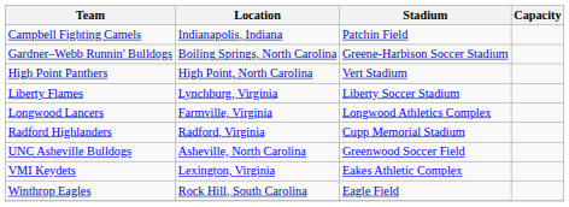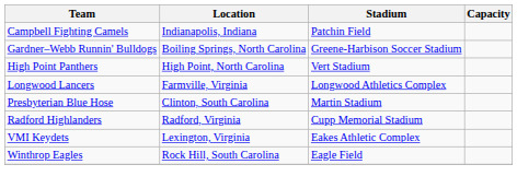 <table class="wikitable sortable" style="text-align: left;">
 <tr>
 <th>Team</th>
 <th>Location</th>
 <th>Stadium</th>
 <th>Capacity</th>
 </tr>
 <tr>
 <td><a href='#'>Campbell Fighting Camels</a></td>
 <td><a href='#'>Indianapolis, Indiana</a></td>
 <td><a href='#'>Patchin Field</a></td>
 <td align="center"></td>
 </tr>
 <tr>
 <td><a href='#'>Gardner–Webb Runnin' Bulldogs</a></td>
 <td><a href='#'>Boiling Springs, North Carolina</a></td>
 <td><a href='#'>Greene-Harbison Soccer Stadium</a></td>
 <td align="center"></td>
 </tr>
 <tr>
 <td><a href='#'>High Point Panthers</a></td>
 <td><a href='#'>High Point, North Carolina</a></td>
 <td><a href='#'>Vert Stadium</a></td>
 <td align="center"></td>
 </tr>
 <tr>
-<td><a href='#'>Liberty Flames</a></td>
-<td><a href='#'>Lynchburg, Virginia</a></td>
-<td><a href='#'>Liberty Soccer Stadium</a></td>
-<td align="center"></td>
-</tr>
-<tr>
 <td><a href='#'>Longwood Lancers</a></td>
 <td><a href='#'>Farmville, Virginia</a></td>
 <td><a href='#'>Longwood Athletics Complex</a></td>
 <td align="center"></td>
 </tr>
 <tr>
+<td><a href='#'>Presbyterian Blue Hose</a></td>
+<td><a href='#'>Clinton, South Carolina</a></td>
+<td><a href='#'>Martin Stadium</a></td>
+<td align="center"></td>
+</tr>
+<tr>
 <td><a href='#'>Radford Highlanders</a></td>
 <td><a href='#'>Radford, Virginia</a></td>
 <td><a href='#'>Cupp Memorial Stadium</a></td>
-<td align="center"></td>
-</tr>
-<tr>
-<td><a href='#'>UNC Asheville Bulldogs</a></td>
-<td><a href='#'>Asheville, North Carolina</a></td>
-<td><a href='#'>Greenwood Soccer Field</a></td>
 <td align="center"></td>
 </tr>
 <tr>
 <td><a href='#'>VMI Keydets</a></td>
 <td><a href='#'>Lexington, Virginia</a></td>
 <td><a href='#'>Eakes Athletic Complex</a></td>
 <td align="center"></td>
 </tr>
 <tr>
 <td><a href='#'>Winthrop Eagles</a></td>
 <td><a href='#'>Rock Hill, South Carolina</a></td>
 <td><a href='#'>Eagle Field</a></td>
 <td align="center"></td>
 </tr>
 <tr>
 </tr>
 </table>
